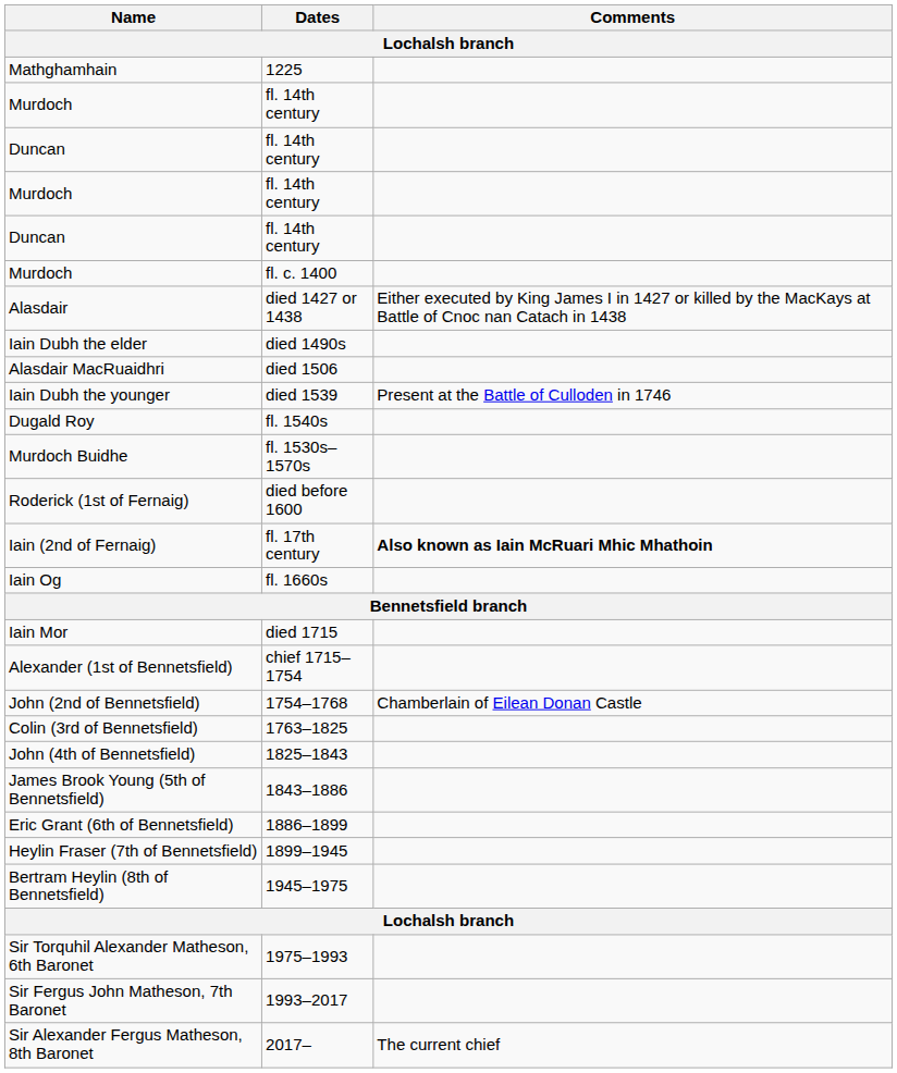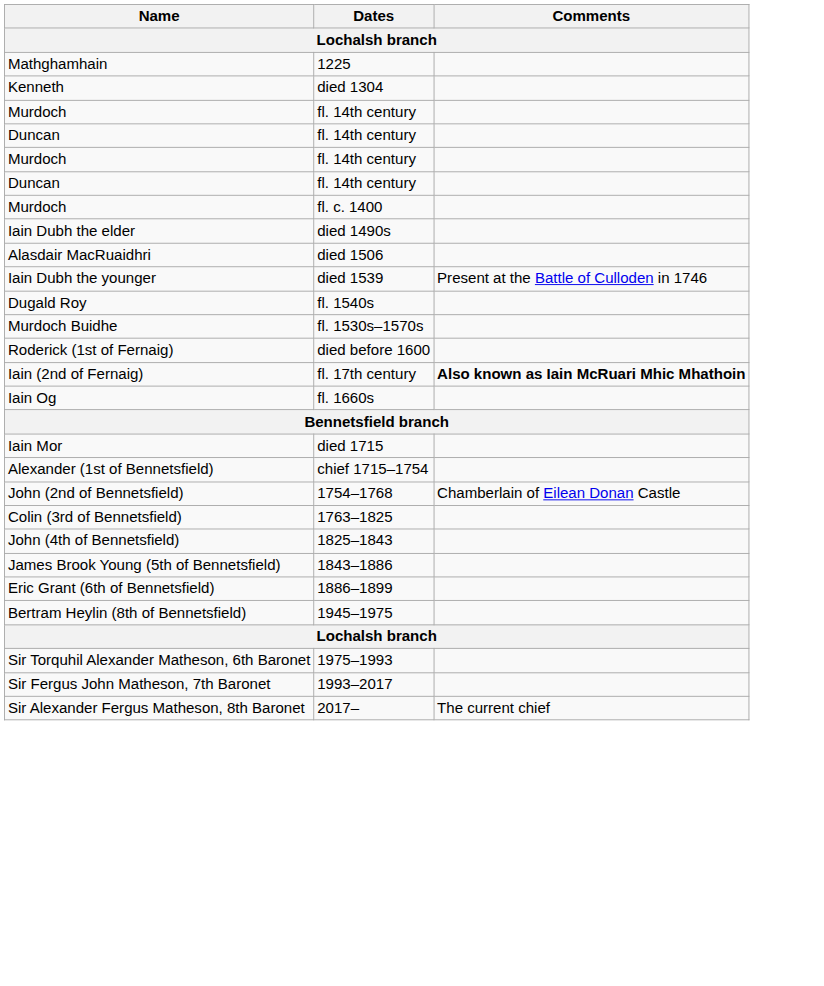 <table class="wikitable">
 <tr>
 <th>Name</th>
 <th>Dates</th>
 <th>Comments</th>
 </tr>
 <tr>
 <th colspan=3>Lochalsh branch</th>
 </tr>
 <tr>
 <td>Mathghamhain</td>
 <td> 1225</td>
+<td></td>
+</tr>
+<tr>
+<td>Kenneth</td>
+<td>died 1304</td>
 <td></td>
 </tr>
 <tr>
 <td>Murdoch</td>
 <td>fl. 14th century</td>
 <td></td>
 </tr>
 <tr>
 <td>Duncan</td>
 <td>fl. 14th century</td>
 <td></td>
 </tr>
 <tr>
 <td>Murdoch</td>
 <td>fl. 14th century</td>
 <td></td>
 </tr>
 <tr>
 <td>Duncan</td>
 <td>fl. 14th century</td>
 <td></td>
 </tr>
 <tr>
 <td>Murdoch</td>
 <td>fl. c. 1400</td>
 <td></td>
-</tr>
-<tr>
-<td>Alasdair</td>
-<td>died 1427 or 1438</td>
-<td>Either executed by King James I in 1427 or killed by the MacKays at Battle of Cnoc nan Catach in 1438</td>
 </tr>
 <tr>
 <td>Iain Dubh the elder</td>
 <td>died 1490s</td>
 <td></td>
 </tr>
 <tr>
 <td>Alasdair MacRuaidhri</td>
 <td>died 1506</td>
 <td></td>
 </tr>
 <tr>
 <td>Iain Dubh the younger</td>
 <td>died 1539</td>
 <td>Present at the <a href='#'>Battle of Culloden</a> in 1746</td>
 </tr>
 <tr>
 <td>Dugald Roy</td>
 <td>fl. 1540s</td>
 <td></td>
 </tr>
 <tr>
 <td>Murdoch Buidhe</td>
 <td>fl. 1530s–1570s</td>
 <td></td>
 </tr>
 <tr>
 <td>Roderick (1st of Fernaig)</td>
 <td>died before 1600</td>
 <td></td>
 </tr>
 <tr>
 <td>Iain (2nd of Fernaig)</td>
 <td>fl. 17th century</td>
 <td><strong>Also known as Iain McRuari Mhic Mhathoin</strong></td>
 </tr>
 <tr>
 <td>Iain Og</td>
 <td>fl. 1660s</td>
 <td></td>
 </tr>
 <tr>
 <th colspan=3>Bennetsfield branch</th>
 </tr>
 <tr>
 <td>Iain Mor</td>
 <td>died 1715</td>
 <td></td>
 </tr>
 <tr>
 <td>Alexander (1st of Bennetsfield)</td>
 <td>chief 1715–1754</td>
 <td></td>
 </tr>
 <tr>
 <td>John (2nd of Bennetsfield)</td>
 <td>1754–1768</td>
 <td>Chamberlain of <a href='#'>Eilean Donan</a> Castle</td>
 </tr>
 <tr>
 <td>Colin (3rd of Bennetsfield)</td>
 <td>1763–1825</td>
 <td></td>
 </tr>
 <tr>
 <td>John (4th of Bennetsfield)</td>
 <td>1825–1843</td>
 <td></td>
 </tr>
 <tr>
 <td>James Brook Young (5th of Bennetsfield)</td>
 <td>1843–1886</td>
 <td></td>
 </tr>
 <tr>
 <td>Eric Grant (6th of Bennetsfield)</td>
 <td>1886–1899</td>
 <td></td>
 </tr>
 <tr>
-<td>Heylin Fraser (7th of Bennetsfield)</td>
-<td>1899–1945</td>
-<td></td>
-</tr>
-<tr>
 <td>Bertram Heylin (8th of Bennetsfield)</td>
 <td>1945–1975</td>
 <td></td>
 </tr>
 <tr>
 <th colspan=3>Lochalsh branch</th>
 </tr>
 <tr>
 <td>Sir Torquhil Alexander Matheson, 6th Baronet</td>
 <td>1975–1993</td>
 <td></td>
 </tr>
 <tr>
 <td>Sir Fergus John Matheson, 7th Baronet</td>
 <td>1993–2017</td>
 <td></td>
 </tr>
 <tr>
 <td>Sir Alexander Fergus Matheson, 8th Baronet</td>
 <td>2017–</td>
 <td>The current chief</td>
 </tr>
 </table>
